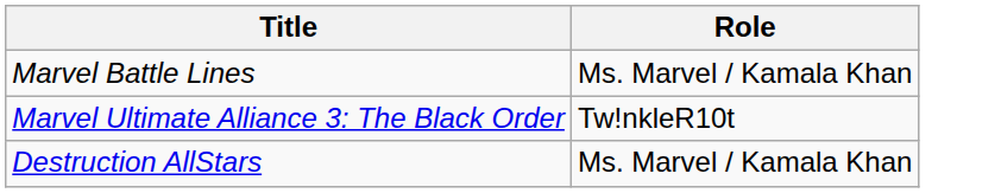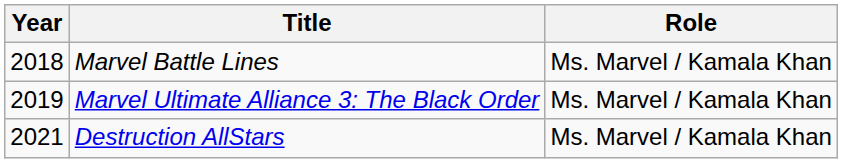 <table class="wikitable sortable">
 <tr>
+<th>Year</th>
 <th>Title</th>
 <th>Role</th>
 </tr>
 <tr>
+<td>2018</td>
 <td><em>Marvel Battle Lines</em></td>
 <td>Ms. Marvel / Kamala Khan</td>
 </tr>
 <tr>
+<td>2019</td>
 <td><em><a href='#'>Marvel Ultimate Alliance 3: The Black Order</a></em></td>
-<td>Tw!nkleR10t</td>
+<td>Ms. Marvel / Kamala Khan</td>
 </tr>
 <tr>
+<td>2021</td>
 <td><em><a href='#'>Destruction AllStars</a></em></td>
 <td>Ms. Marvel / Kamala Khan</td>
 </tr>
 </table>
